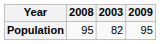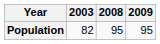 <table class="wikitable" style="text-align:right">
 <tr>
 <th>Year</th>
+<th>2003</th>
 <th>2008</th>
-<th>2003</th>
 <th>2009</th>
 </tr>
 <tr>
 <th>Population</th>
+<td>82</td>
 <td>95</td>
-<td>82</td>
 <td>95</td>
 </tr>
 </table>
